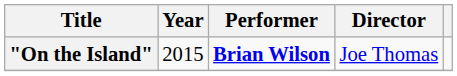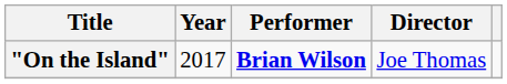 <table class="wikitable plainrowheaders" style="text-align:center">
 <tr>
 <th scope="col">Title</th>
 <th scope="col">Year</th>
 <th scope="col">Performer</th>
 <th scope="col">Director</th>
 <th scope="col"></th>
 </tr>
 <tr>
 <th scope="row">"On the Island"</th>
-<td>2015</td>
+<td>2017</td>
 <td><strong><a href='#'>Brian Wilson</a></strong></td>
 <td><a href='#'>Joe Thomas</a></td>
 <td style="text-align:center;"></td>
 </tr>
 <tr>
 </tr>
 </table>
